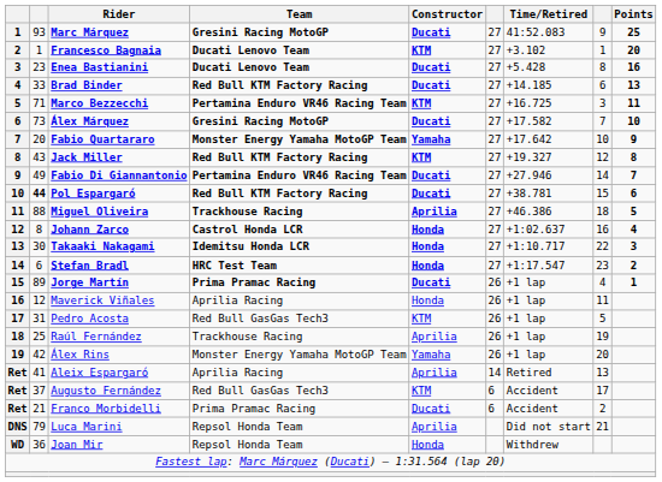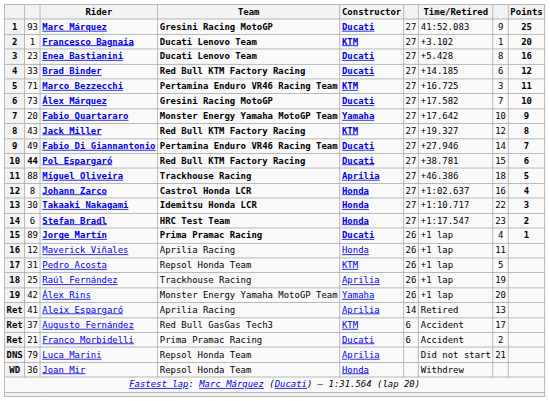 <table class="wikitable sortable" style="font-size: 85%;">
 <tr>
 <th scope="col"></th>
 <th scope="col"></th>
 <th scope="col">Rider</th>
 <th scope="col">Team</th>
 <th scope="col">Constructor</th>
 <th scope="col" class="unsortable"></th>
 <th scope="col" class="unsortable">Time/Retired</th>
 <th scope="col"></th>
 <th scope="col">Points</th>
 </tr>
 <tr>
 <th scope="row">1</th>
 <td align="center">93</td>
 <td data-sort-value="marqm"> <strong><a href='#'>Marc Márquez</a></strong></td>
 <td><strong>Gresini Racing MotoGP</strong></td>
 <td><strong><a href='#'>Ducati</a></strong></td>
 <td>27</td>
 <td>41:52.083</td>
 <td align="center">9</td>
 <td align="center"><strong>25</strong></td>
 </tr>
 <tr>
 <th scope="row">2</th>
 <td align="center">1</td>
 <td data-sort-value="bag"> <strong><a href='#'>Francesco Bagnaia</a></strong></td>
 <td><strong>Ducati Lenovo Team</strong></td>
 <td><strong><a href='#'>KTM</a></strong></td>
 <td>27</td>
 <td>+3.102</td>
 <td align="center">1</td>
 <td align="center"><strong>20</strong></td>
 </tr>
 <tr>
 <th scope="row">3</th>
 <td align="center">23</td>
 <td data-sort-value="bas"> <strong><a href='#'>Enea Bastianini</a></strong></td>
 <td><strong>Ducati Lenovo Team</strong></td>
 <td><strong><a href='#'>Ducati</a></strong></td>
 <td>27</td>
 <td>+5.428</td>
 <td align="center">8</td>
 <td align="center"><strong>16</strong></td>
 </tr>
 <tr>
 <th scope="row">4</th>
 <td align="center">33</td>
 <td data-sort-value="bin"> <strong><a href='#'>Brad Binder</a></strong></td>
 <td><strong>Red Bull KTM Factory Racing</strong></td>
 <td><strong><a href='#'>Ducati</a></strong></td>
 <td>27</td>
 <td>+14.185</td>
 <td align="center">6</td>
-<td align="center"><strong>13</strong></td>
+<td align="center"><strong>12</strong></td>
 </tr>
 <tr>
 <th scope="row">5</th>
 <td align="center">71</td>
 <td data-sort-value="bez"> <strong><a href='#'>Marco Bezzecchi</a></strong></td>
 <td><strong>Pertamina Enduro VR46 Racing Team</strong></td>
 <td><strong><a href='#'>KTM</a></strong></td>
 <td>27</td>
 <td>+16.725</td>
 <td align="center">3</td>
 <td align="center"><strong>11</strong></td>
 </tr>
 <tr>
 <th scope="row">6</th>
 <td align="center">73</td>
 <td data-sort-value="marqa"> <strong><a href='#'>Álex Márquez</a></strong></td>
 <td><strong>Gresini Racing MotoGP</strong></td>
 <td><strong><a href='#'>Ducati</a></strong></td>
 <td>27</td>
 <td>+17.582</td>
 <td align="center">7</td>
 <td align="center"><strong>10</strong></td>
 </tr>
 <tr>
 <th scope="row">7</th>
 <td align="center">20</td>
 <td data-sort-value="qua"> <strong><a href='#'>Fabio Quartararo</a></strong></td>
 <td><strong>Monster Energy Yamaha MotoGP Team</strong></td>
 <td><strong><a href='#'>Yamaha</a></strong></td>
 <td>27</td>
 <td>+17.642</td>
 <td align="center">10</td>
 <td align="center"><strong>9</strong></td>
 </tr>
 <tr>
 <th scope="row">8</th>
 <td align="center">43</td>
 <td data-sort-value="mil"><strong> <a href='#'>Jack Miller</a></strong></td>
 <td><strong>Red Bull KTM Factory Racing</strong></td>
 <td><strong><a href='#'>KTM</a></strong></td>
 <td>27</td>
 <td>+19.327</td>
 <td align="center">12</td>
 <td align="center"><strong>8</strong></td>
 </tr>
 <tr>
 <th scope="row">9</th>
 <td align="center">49</td>
 <td data-sort-value="dig"> <strong><a href='#'>Fabio Di Giannantonio</a></strong></td>
 <td><strong>Pertamina Enduro VR46 Racing Team</strong></td>
 <td><strong><a href='#'>Ducati</a></strong></td>
 <td>27</td>
 <td>+27.946</td>
 <td align="center">14</td>
 <td align="center"><strong>7</strong></td>
 </tr>
 <tr>
 <th scope="row">10</th>
 <td align="center"><strong>44</strong></td>
 <td data-sort-value="esp"> <strong><a href='#'>Pol Espargaró</a></strong></td>
 <td><strong>Red Bull KTM Factory Racing</strong></td>
 <td><strong><a href='#'>Ducati</a></strong></td>
 <td>27</td>
 <td>+38.781</td>
 <td align="center">15</td>
 <td align="center"><strong>6</strong></td>
 </tr>
 <tr>
 <th scope="row">11</th>
 <td align="center">88</td>
 <td data-sort-value="oli"> <strong><a href='#'>Miguel Oliveira</a></strong></td>
 <td><strong>Trackhouse Racing</strong></td>
 <td><strong><a href='#'>Aprilia</a></strong></td>
 <td>27</td>
 <td>+46.386</td>
 <td align="center">18</td>
 <td align="center"><strong>5</strong></td>
 </tr>
 <tr>
 <th scope="row">12</th>
 <td align="center">8</td>
 <td data-sort-value="zar"><strong> <a href='#'>Johann Zarco</a></strong></td>
 <td><strong>Castrol Honda LCR</strong></td>
 <td><strong><a href='#'>Honda</a></strong></td>
 <td>27</td>
 <td>+1:02.637</td>
 <td align="center">16</td>
 <td align="center"><strong>4</strong></td>
 </tr>
 <tr>
 <th scope="row">13</th>
 <td align="center">30</td>
 <td data-sort-value="nak"> <strong><a href='#'>Takaaki Nakagami</a></strong></td>
 <td><strong>Idemitsu Honda LCR</strong></td>
 <td><strong><a href='#'>Honda</a></strong></td>
 <td>27</td>
 <td>+1:10.717</td>
 <td align="center">22</td>
 <td align="center"><strong>3</strong></td>
 </tr>
 <tr>
 <th scope="row">14</th>
 <td align="center">6</td>
 <td data-sort-value="bra"><strong> <a href='#'>Stefan Bradl</a></strong></td>
 <td><strong>HRC Test Team</strong></td>
 <td><strong><a href='#'>Honda</a></strong></td>
 <td>27</td>
 <td>+1:17.547</td>
 <td align="center">23</td>
 <td align="center"><strong>2</strong></td>
 </tr>
 <tr>
 <th scope="row">15</th>
 <td align="center">89</td>
 <td data-sort-value="mart"> <strong><a href='#'>Jorge Martín</a></strong></td>
 <td><strong>Prima Pramac Racing</strong></td>
 <td><strong><a href='#'>Ducati</a></strong></td>
 <td>26</td>
 <td>+1 lap</td>
 <td align="center">4</td>
 <td align="center"><strong>1</strong></td>
 </tr>
 <tr>
 <th scope="row">16</th>
 <td align="center">12</td>
 <td data-sort-value="vin"> <a href='#'>Maverick Viñales</a></td>
 <td>Aprilia Racing</td>
 <td><a href='#'>Honda</a></td>
 <td>26</td>
 <td>+1 lap</td>
 <td align="center">11</td>
 <td align="center"></td>
 </tr>
 <tr>
 <th scope="row">17</th>
 <td align="center">31</td>
 <td data-sort-value="aco"> <a href='#'>Pedro Acosta</a></td>
-<td>Red Bull GasGas Tech3</td>
+<td>Repsol Honda Team</td>
 <td><a href='#'>KTM</a></td>
 <td>26</td>
 <td>+1 lap</td>
 <td align="center">5</td>
 <td align="center"></td>
 </tr>
 <tr>
 <th scope="row">18</th>
 <td align="center">25</td>
 <td data-sort-value="ferr"> <a href='#'>Raúl Fernández</a></td>
 <td>Trackhouse Racing</td>
 <td><a href='#'>Aprilia</a></td>
 <td>26</td>
 <td>+1 lap</td>
 <td align="center">19</td>
 <td align="center"></td>
 </tr>
 <tr>
 <th scope="row">19</th>
 <td align="center">42</td>
 <td data-sort-value="rin"> <a href='#'>Álex Rins</a></td>
 <td>Monster Energy Yamaha MotoGP Team</td>
 <td><a href='#'>Yamaha</a></td>
 <td>26</td>
 <td>+1 lap</td>
 <td align="center">20</td>
 <td></td>
 </tr>
 <tr>
 <th scope="row">Ret</th>
 <td align="center">41</td>
 <td data-sort-value="esp"> <a href='#'>Aleix Espargaró</a></td>
 <td>Aprilia Racing</td>
 <td><a href='#'>Aprilia</a></td>
 <td>14</td>
 <td>Retired</td>
 <td align="center">13</td>
 <td align="center"></td>
 </tr>
 <tr>
 <th scope="row">Ret</th>
 <td align="center">37</td>
 <td data-sort-value="fera"> <a href='#'>Augusto Fernández</a></td>
 <td>Red Bull GasGas Tech3</td>
 <td><a href='#'>KTM</a></td>
 <td>6</td>
 <td>Accident</td>
 <td align="center">17</td>
 <td align="center"></td>
 </tr>
 <tr>
 <th scope="row">Ret</th>
 <td align="center">21</td>
 <td data-sort-value="mor"> <a href='#'>Franco Morbidelli</a></td>
 <td>Prima Pramac Racing</td>
 <td><a href='#'>Ducati</a></td>
 <td>6</td>
 <td>Accident</td>
 <td align="center">2</td>
 <td align="center"></td>
 </tr>
 <tr>
 <th scope="row">DNS</th>
 <td align="center">79</td>
 <td data-sort-value="mari"> <a href='#'>Luca Marini</a></td>
 <td>Repsol Honda Team</td>
 <td><a href='#'>Aprilia</a></td>
 <td></td>
 <td>Did not start</td>
 <td align="center">21</td>
 <td align="center"></td>
 </tr>
 <tr>
 <th scope="row">WD</th>
 <td align="center">36</td>
 <td data-sort-value="mir"> <a href='#'>Joan Mir</a></td>
 <td>Repsol Honda Team</td>
 <td><a href='#'>Honda</a></td>
 <td></td>
 <td>Withdrew</td>
 <td align="center"></td>
 <td align="center"></td>
 </tr>
 <tr class="sortbottom">
 <td colspan="9" style="text-align:center"><em><a href='#'>Fastest lap</a>:  <a href='#'>Marc Márquez</a> (<a href='#'>Ducati</a>) – 1:31.564 (lap 20)</em></td>
 </tr>
 <tr class="sortbottom">
 <th colspan=9></th>
 </tr>
 </table>
